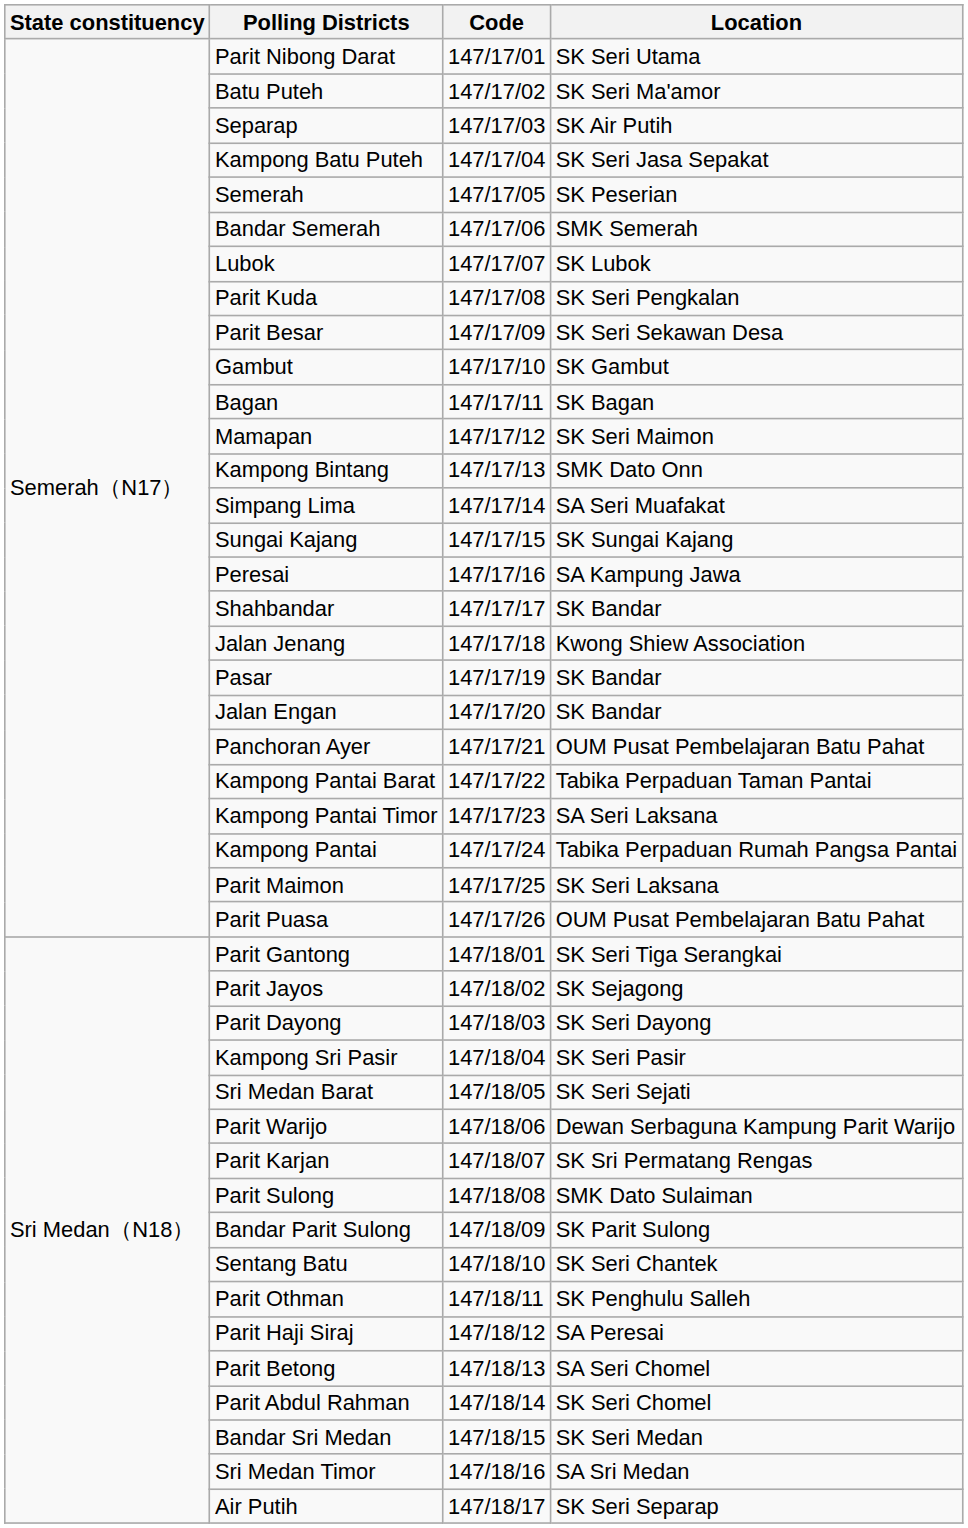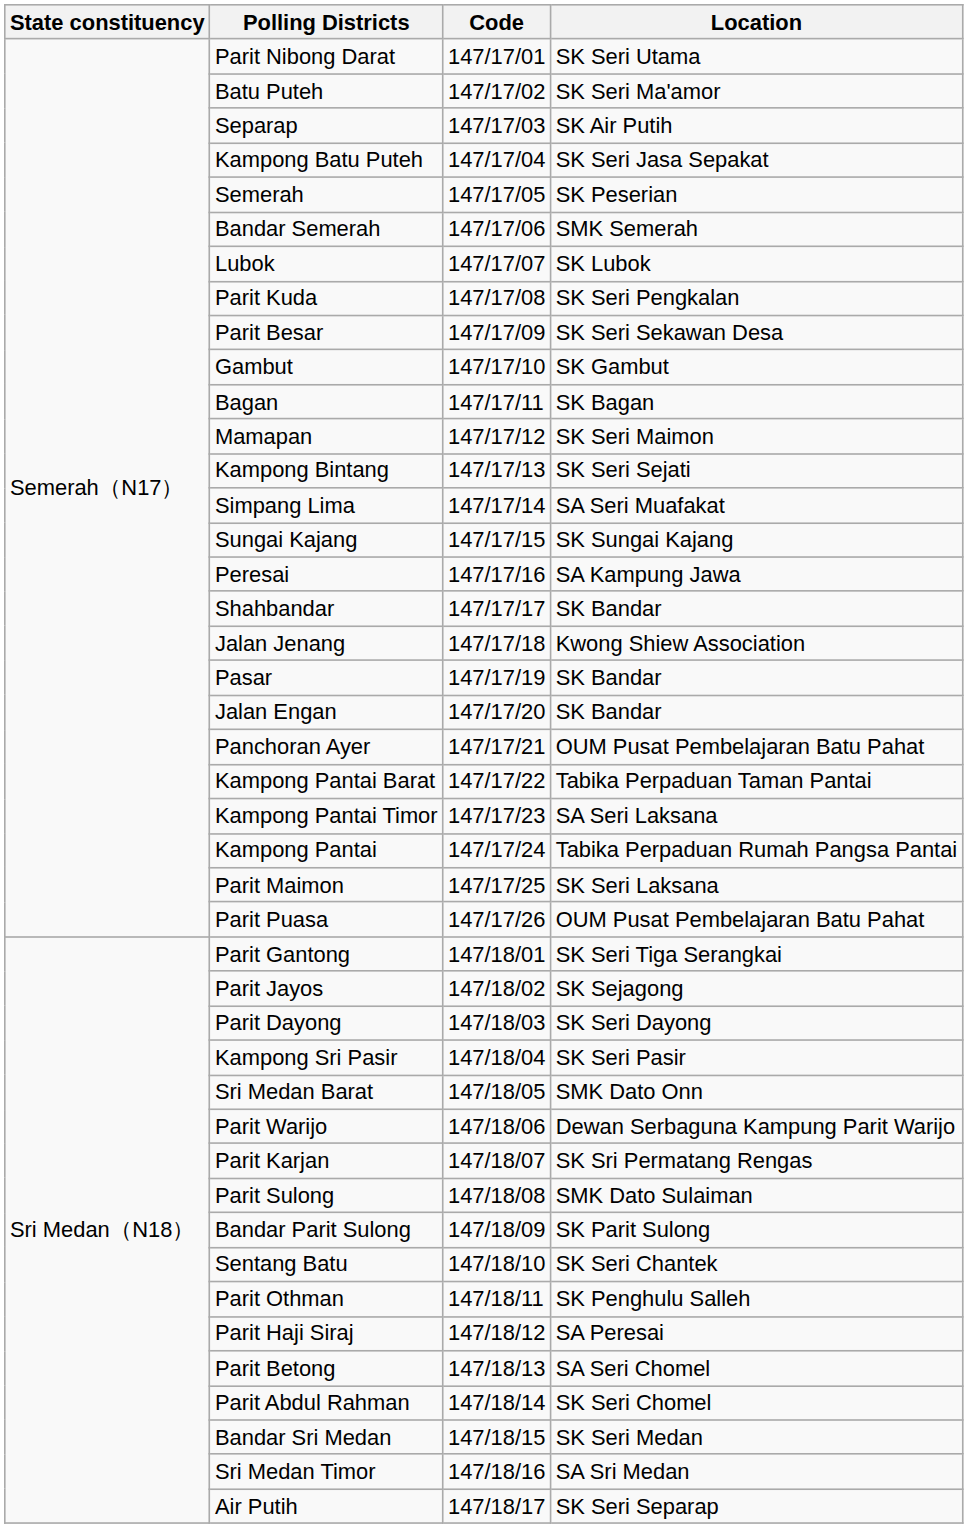 <table class="wikitable sortable mw-collapsible" style="white-space:nowrap;font-size:85%">
 <tr>
 <th>State constituency</th>
 <th>Polling Districts</th>
 <th>Code</th>
 <th>Location</th>
 </tr>
 <tr>
 <td rowspan="26">Semerah（N17）</td>
 <td>Parit Nibong Darat</td>
 <td>147/17/01</td>
 <td>SK Seri Utama</td>
 </tr>
 <tr>
 <td>Batu Puteh</td>
 <td>147/17/02</td>
 <td>SK Seri Ma'amor</td>
 </tr>
 <tr>
 <td>Separap</td>
 <td>147/17/03</td>
 <td>SK Air Putih</td>
 </tr>
 <tr>
 <td>Kampong Batu Puteh</td>
 <td>147/17/04</td>
 <td>SK Seri Jasa Sepakat</td>
 </tr>
 <tr>
 <td>Semerah</td>
 <td>147/17/05</td>
 <td>SK Peserian</td>
 </tr>
 <tr>
 <td>Bandar Semerah</td>
 <td>147/17/06</td>
 <td>SMK Semerah</td>
 </tr>
 <tr>
 <td>Lubok</td>
 <td>147/17/07</td>
 <td>SK Lubok</td>
 </tr>
 <tr>
 <td>Parit Kuda</td>
 <td>147/17/08</td>
 <td>SK Seri Pengkalan</td>
 </tr>
 <tr>
 <td>Parit Besar</td>
 <td>147/17/09</td>
 <td>SK Seri Sekawan Desa</td>
 </tr>
 <tr>
 <td>Gambut</td>
 <td>147/17/10</td>
 <td>SK Gambut</td>
 </tr>
 <tr>
 <td>Bagan</td>
 <td>147/17/11</td>
 <td>SK Bagan</td>
 </tr>
 <tr>
 <td>Mamapan</td>
 <td>147/17/12</td>
 <td>SK Seri Maimon</td>
 </tr>
 <tr>
 <td>Kampong Bintang</td>
 <td>147/17/13</td>
-<td>SMK Dato Onn</td>
+<td>SK Seri Sejati</td>
 </tr>
 <tr>
 <td>Simpang Lima</td>
 <td>147/17/14</td>
 <td>SA Seri Muafakat</td>
 </tr>
 <tr>
 <td>Sungai Kajang</td>
 <td>147/17/15</td>
 <td>SK Sungai Kajang</td>
 </tr>
 <tr>
 <td>Peresai</td>
 <td>147/17/16</td>
 <td>SA Kampung Jawa</td>
 </tr>
 <tr>
 <td>Shahbandar</td>
 <td>147/17/17</td>
 <td>SK Bandar</td>
 </tr>
 <tr>
 <td>Jalan Jenang</td>
 <td>147/17/18</td>
 <td>Kwong Shiew Association</td>
 </tr>
 <tr>
 <td>Pasar</td>
 <td>147/17/19</td>
 <td>SK Bandar</td>
 </tr>
 <tr>
 <td>Jalan Engan</td>
 <td>147/17/20</td>
 <td>SK Bandar</td>
 </tr>
 <tr>
 <td>Panchoran Ayer</td>
 <td>147/17/21</td>
 <td>OUM Pusat Pembelajaran Batu Pahat</td>
 </tr>
 <tr>
 <td>Kampong Pantai Barat</td>
 <td>147/17/22</td>
 <td>Tabika Perpaduan Taman Pantai</td>
 </tr>
 <tr>
 <td>Kampong Pantai Timor</td>
 <td>147/17/23</td>
 <td>SA Seri Laksana</td>
 </tr>
 <tr>
 <td>Kampong Pantai</td>
 <td>147/17/24</td>
 <td>Tabika Perpaduan Rumah Pangsa Pantai</td>
 </tr>
 <tr>
 <td>Parit Maimon</td>
 <td>147/17/25</td>
 <td>SK Seri Laksana</td>
 </tr>
 <tr>
 <td>Parit Puasa</td>
 <td>147/17/26</td>
 <td>OUM Pusat Pembelajaran Batu Pahat</td>
 </tr>
 <tr>
 <td rowspan="17">Sri Medan（N18）</td>
 <td>Parit Gantong</td>
 <td>147/18/01</td>
 <td>SK Seri Tiga Serangkai</td>
 </tr>
 <tr>
 <td>Parit Jayos</td>
 <td>147/18/02</td>
 <td>SK Sejagong</td>
 </tr>
 <tr>
 <td>Parit Dayong</td>
 <td>147/18/03</td>
 <td>SK Seri Dayong</td>
 </tr>
 <tr>
 <td>Kampong Sri Pasir</td>
 <td>147/18/04</td>
 <td>SK Seri Pasir</td>
 </tr>
 <tr>
 <td>Sri Medan Barat</td>
 <td>147/18/05</td>
-<td>SK Seri Sejati</td>
+<td>SMK Dato Onn</td>
 </tr>
 <tr>
 <td>Parit Warijo</td>
 <td>147/18/06</td>
 <td>Dewan Serbaguna Kampung Parit Warijo</td>
 </tr>
 <tr>
 <td>Parit Karjan</td>
 <td>147/18/07</td>
 <td>SK Sri Permatang Rengas</td>
 </tr>
 <tr>
 <td>Parit Sulong</td>
 <td>147/18/08</td>
 <td>SMK Dato Sulaiman</td>
 </tr>
 <tr>
 <td>Bandar Parit Sulong</td>
 <td>147/18/09</td>
 <td>SK Parit Sulong</td>
 </tr>
 <tr>
 <td>Sentang Batu</td>
 <td>147/18/10</td>
 <td>SK Seri Chantek</td>
 </tr>
 <tr>
 <td>Parit Othman</td>
 <td>147/18/11</td>
 <td>SK Penghulu Salleh</td>
 </tr>
 <tr>
 <td>Parit Haji Siraj</td>
 <td>147/18/12</td>
 <td>SA Peresai</td>
 </tr>
 <tr>
 <td>Parit Betong</td>
 <td>147/18/13</td>
 <td>SA Seri Chomel</td>
 </tr>
 <tr>
 <td>Parit Abdul Rahman</td>
 <td>147/18/14</td>
 <td>SK Seri Chomel</td>
 </tr>
 <tr>
 <td>Bandar Sri Medan</td>
 <td>147/18/15</td>
 <td>SK Seri Medan</td>
 </tr>
 <tr>
 <td>Sri Medan Timor</td>
 <td>147/18/16</td>
 <td>SA Sri Medan</td>
 </tr>
 <tr>
 <td>Air Putih</td>
 <td>147/18/17</td>
 <td>SK Seri Separap</td>
 </tr>
 </table>
